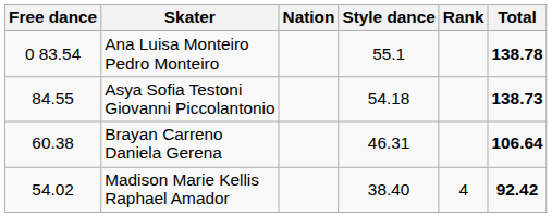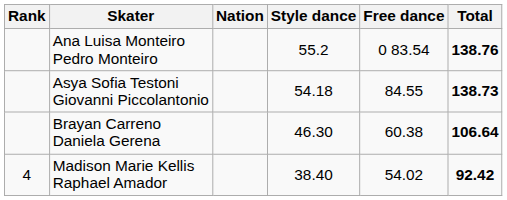 <table class="wikitable sortable" style="text-align:center">
 <tr>
-<th>Free dance</th>
+<th>Rank</th>
 <th>Skater</th>
 <th>Nation</th>
 <th>Style dance </th>
-<th>Rank</th>
+<th>Free dance</th>
 <th>Total</th>
 </tr>
 <tr>
-<td>0 83.54</td>
+<td></td>
 <td align=left>Ana Luisa Monteiro <br> Pedro Monteiro</td>
 <td align=left></td>
-<td>55.1</td>
-<td></td>
-<td><strong>138.78</strong></td>
+<td>55.2</td>
+<td>0 83.54</td>
+<td><strong>138.76</strong></td>
 </tr>
 <tr>
-<td>84.55</td>
+<td></td>
 <td align=left>Asya Sofia Testoni <br> Giovanni Piccolantonio</td>
 <td align=left></td>
 <td>54.18</td>
-<td></td>
+<td>84.55</td>
 <td><strong>138.73 </strong></td>
 </tr>
 <tr>
-<td>60.38</td>
+<td></td>
 <td align=left>Brayan Carreno <br> Daniela Gerena</td>
 <td align=left></td>
-<td>46.31</td>
-<td></td>
+<td>46.30</td>
+<td>60.38</td>
 <td><strong>106.64</strong></td>
 </tr>
 <tr>
-<td>54.02</td>
+<td>4</td>
 <td align=left>Madison Marie Kellis <br> Raphael Amador</td>
 <td align=left></td>
 <td>38.40</td>
-<td>4</td>
+<td>54.02</td>
 <td><strong>92.42 </strong></td>
 </tr>
 </table>
